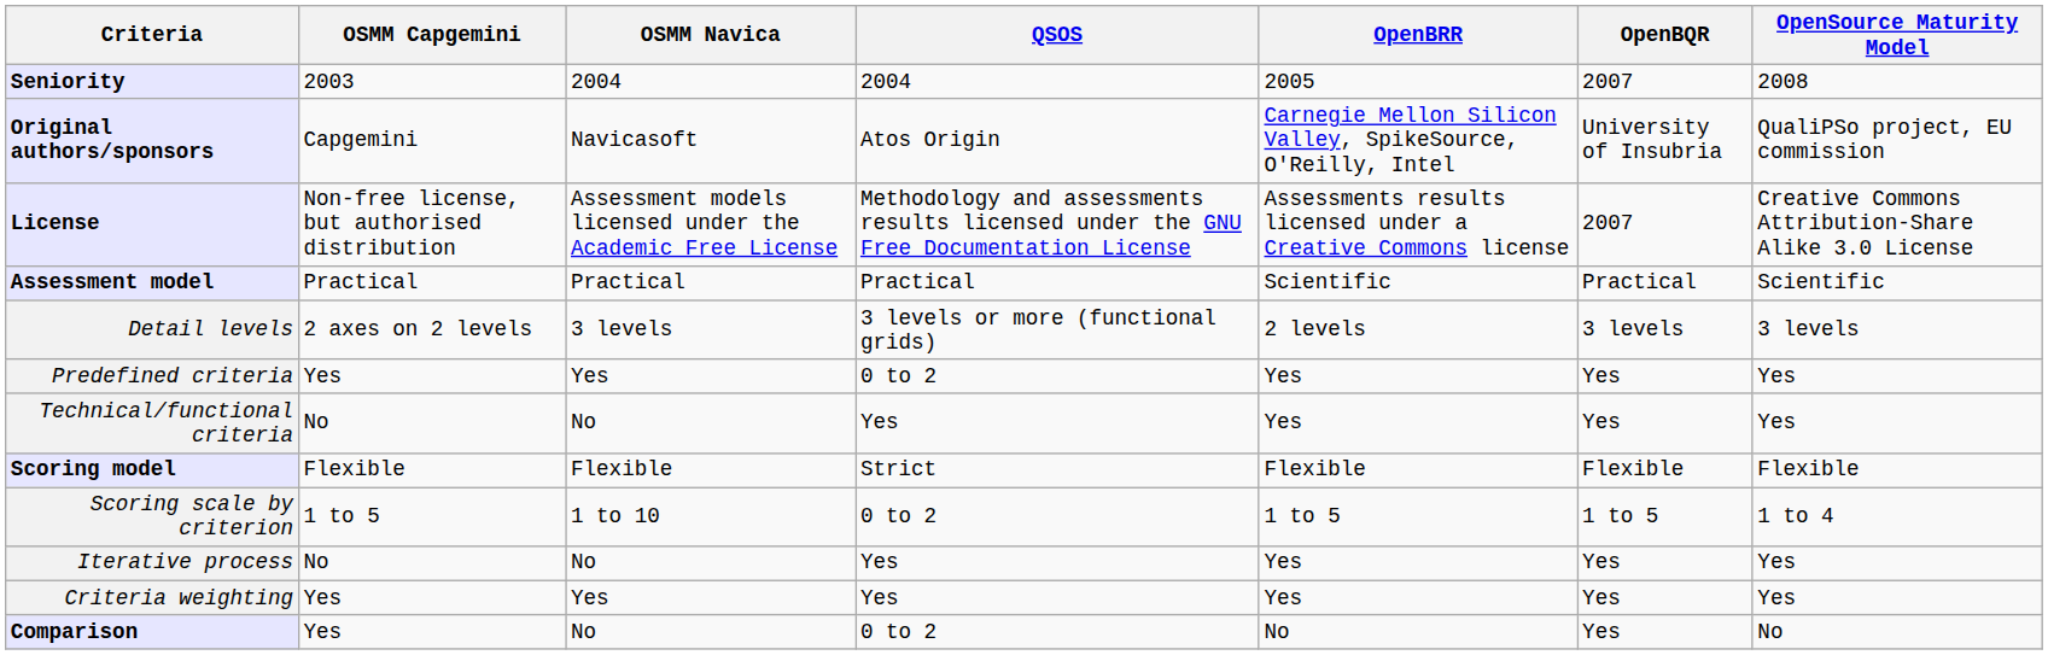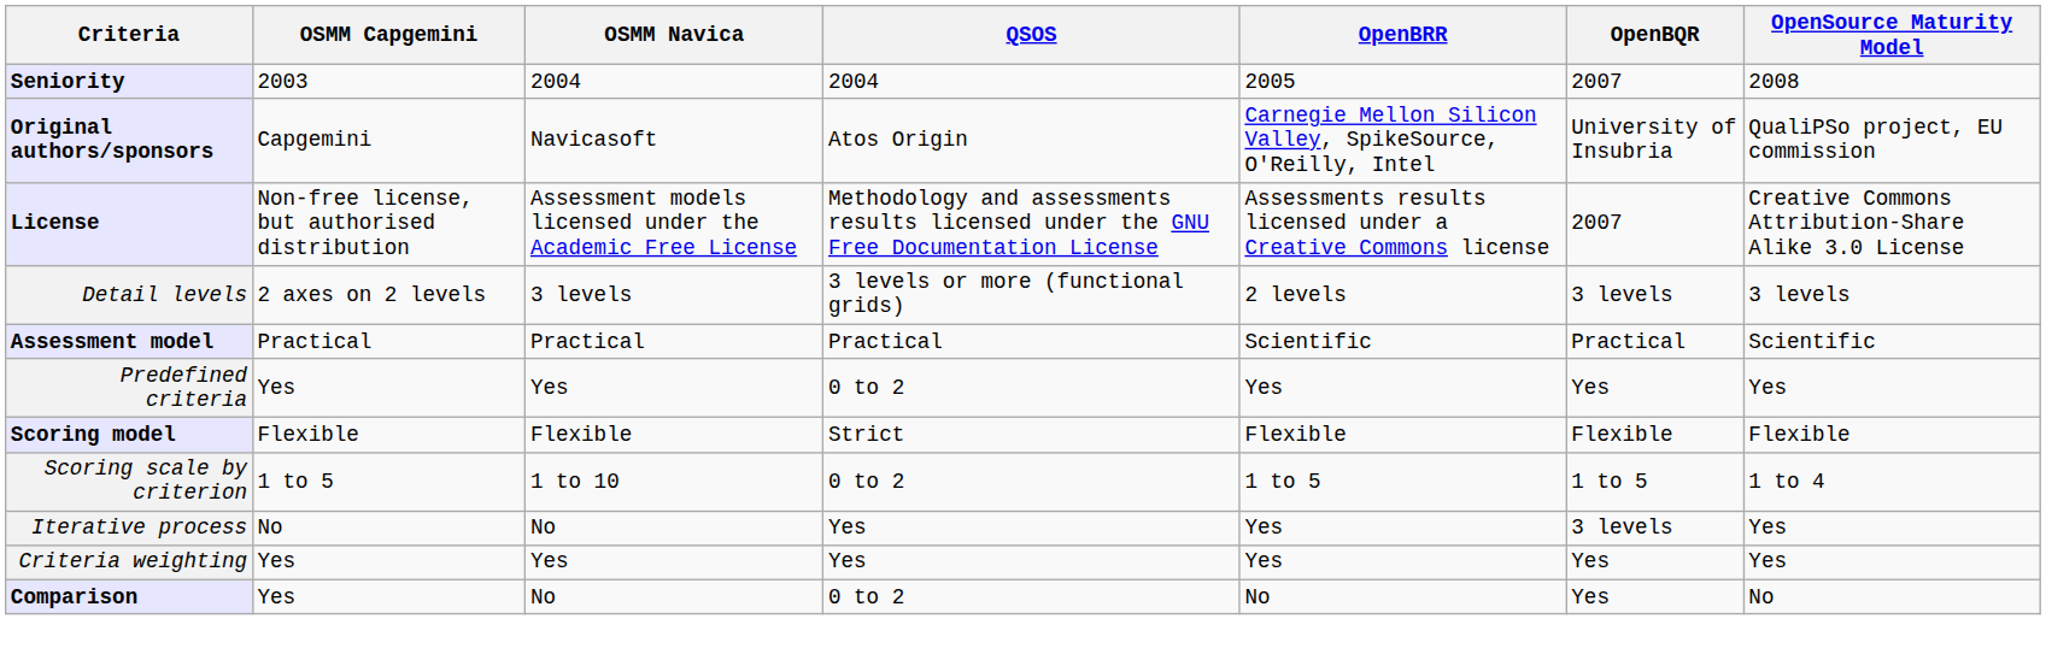 <table class="wikitable">
 <tr>
 <th>Criteria</th>
 <th>OSMM Capgemini</th>
 <th>OSMM Navica</th>
 <th><a href='#'>QSOS</a></th>
 <th><a href='#'>OpenBRR</a></th>
 <th>OpenBQR</th>
 <th><a href='#'>OpenSource Maturity Model</a></th>
 </tr>
 <tr>
 <td bgcolor="#E6E6FF"><strong>Seniority</strong></td>
 <td>2003</td>
 <td>2004</td>
 <td>2004</td>
 <td>2005</td>
 <td>2007</td>
 <td>2008</td>
 </tr>
 <tr>
 <td bgcolor="#E6E6FF"><strong>Original authors/sponsors</strong></td>
 <td>Capgemini</td>
 <td>Navicasoft</td>
 <td>Atos Origin</td>
 <td><a href='#'>Carnegie Mellon Silicon Valley</a>, SpikeSource, O'Reilly, Intel</td>
 <td>University of Insubria</td>
 <td>QualiPSo project, EU commission</td>
 </tr>
 <tr>
 <td bgcolor="#E6E6FF"><strong>License</strong></td>
 <td>Non-free license, but authorised distribution</td>
 <td>Assessment models licensed under the <a href='#'>Academic Free License</a></td>
 <td>Methodology and assessments results licensed under the <a href='#'>GNU Free Documentation License</a></td>
 <td>Assessments results licensed under a <a href='#'>Creative Commons</a> license</td>
 <td>2007</td>
 <td>Creative Commons Attribution-Share Alike 3.0 License</td>
 </tr>
 <tr>
+<td bgcolor="#F2F2F2" align="right"><em>Detail levels</em></td>
+<td>2 axes on 2 levels</td>
+<td>3 levels</td>
+<td>3 levels or more (functional grids)</td>
+<td>2 levels</td>
+<td>3 levels</td>
+<td>3 levels</td>
+</tr>
+<tr>
 <td bgcolor="#E6E6FF"><strong>Assessment model</strong></td>
 <td>Practical</td>
 <td>Practical</td>
 <td>Practical</td>
 <td>Scientific</td>
 <td>Practical</td>
 <td>Scientific</td>
 </tr>
 <tr>
-<td bgcolor="#F2F2F2" align="right"><em>Detail levels</em></td>
-<td>2 axes on 2 levels</td>
-<td>3 levels</td>
-<td>3 levels or more (functional grids)</td>
-<td>2 levels</td>
-<td>3 levels</td>
-<td>3 levels</td>
-</tr>
-<tr>
 <td bgcolor="#F2F2F2" align="right"><em>Predefined criteria</em></td>
 <td>Yes</td>
 <td>Yes</td>
 <td>0 to 2</td>
-<td>Yes</td>
-<td>Yes</td>
-<td>Yes</td>
-</tr>
-<tr>
-<td bgcolor="#F2F2F2" align="right"><em>Technical/functional criteria</em></td>
-<td>No</td>
-<td>No</td>
-<td>Yes</td>
 <td>Yes</td>
 <td>Yes</td>
 <td>Yes</td>
 </tr>
 <tr>
 <td bgcolor="#E6E6FF"><strong>Scoring model</strong></td>
 <td>Flexible</td>
 <td>Flexible</td>
 <td>Strict</td>
 <td>Flexible</td>
 <td>Flexible</td>
 <td>Flexible</td>
 </tr>
 <tr>
 <td bgcolor="#F2F2F2" align="right"><em>Scoring scale by criterion</em></td>
 <td>1 to 5</td>
 <td>1 to 10</td>
 <td>0 to 2</td>
 <td>1 to 5</td>
 <td>1 to 5</td>
 <td>1 to 4</td>
 </tr>
 <tr>
 <td bgcolor="#F2F2F2" align="right"><em>Iterative process</em></td>
 <td>No</td>
 <td>No</td>
 <td>Yes</td>
 <td>Yes</td>
-<td>Yes</td>
+<td>3 levels</td>
 <td>Yes</td>
 </tr>
 <tr>
 <td bgcolor="#F2F2F2" align="right"><em>Criteria weighting</em></td>
 <td>Yes</td>
 <td>Yes</td>
 <td>Yes</td>
 <td>Yes</td>
 <td>Yes</td>
 <td>Yes</td>
 </tr>
 <tr>
 <td bgcolor="#E6E6FF"><strong>Comparison</strong></td>
 <td>Yes</td>
 <td>No</td>
 <td>0 to 2</td>
 <td>No</td>
 <td>Yes</td>
 <td>No</td>
 </tr>
 </table>
